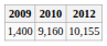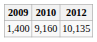 <table class="wikitable">
 <tr>
 <th>2009</th>
 <th>2010</th>
 <th>2012</th>
 </tr>
 <tr>
 <td>1,400</td>
 <td>9,160</td>
-<td>10,155</td>
+<td>10,135</td>
 </tr>
 </table>
